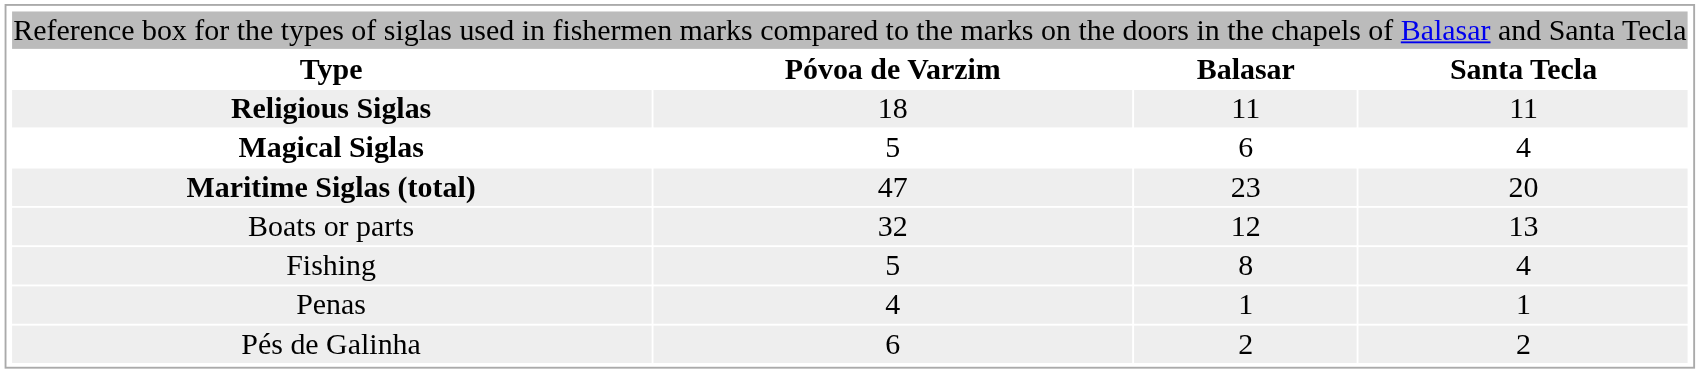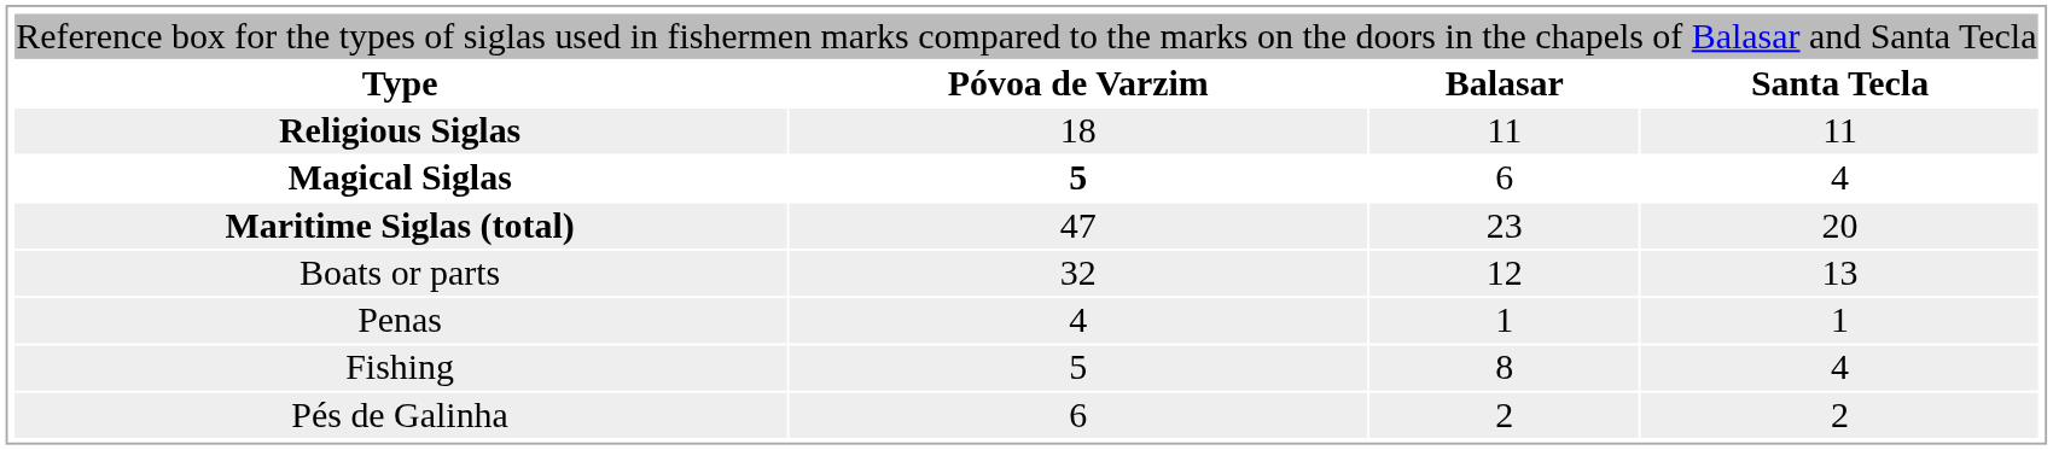 <table align="center" cellspacing=1 valign="top" style="border:1px solid #aaaaaa;padding:0.1em;">
 <tr bgcolor=#bbbbbb>
 <td colspan=4 align="center">Reference box for the types of siglas used in fishermen marks compared to the marks on the doors in the chapels of <a href='#'>Balasar</a> and Santa Tecla</td>
 </tr>
 <tr align="center">
 <th>Type</th>
 <th>Póvoa de Varzim</th>
 <th>Balasar</th>
 <th>Santa Tecla</th>
 </tr>
 <tr bgcolor=#eeeeee align="center">
 <th>Religious Siglas</th>
 <td>18</td>
 <td>11</td>
 <td>11</td>
 </tr>
 <tr align="center">
 <th>Magical Siglas</th>
-<td>5</td>
+<td><strong>5</strong></td>
 <td>6</td>
 <td>4</td>
 </tr>
 <tr bgcolor=#eeeeee align="center">
 <th>Maritime Siglas (total)</th>
 <td>47</td>
 <td>23</td>
 <td>20</td>
 </tr>
 <tr bgcolor=#eeeeee align="center">
 <td>Boats or parts</td>
 <td>32</td>
 <td>12</td>
 <td>13</td>
 </tr>
 <tr bgcolor=#eeeeee align="center">
+<td>Penas</td>
+<td>4</td>
+<td>1</td>
+<td>1</td>
+</tr>
+<tr bgcolor=#eeeeee align="center">
 <td>Fishing</td>
 <td>5</td>
 <td>8</td>
 <td>4</td>
-</tr>
-<tr bgcolor=#eeeeee align="center">
-<td>Penas</td>
-<td>4</td>
-<td>1</td>
-<td>1</td>
 </tr>
 <tr bgcolor=#eeeeee align="center">
 <td>Pés de Galinha</td>
 <td>6</td>
 <td>2</td>
 <td>2</td>
 </tr>
 </table>
